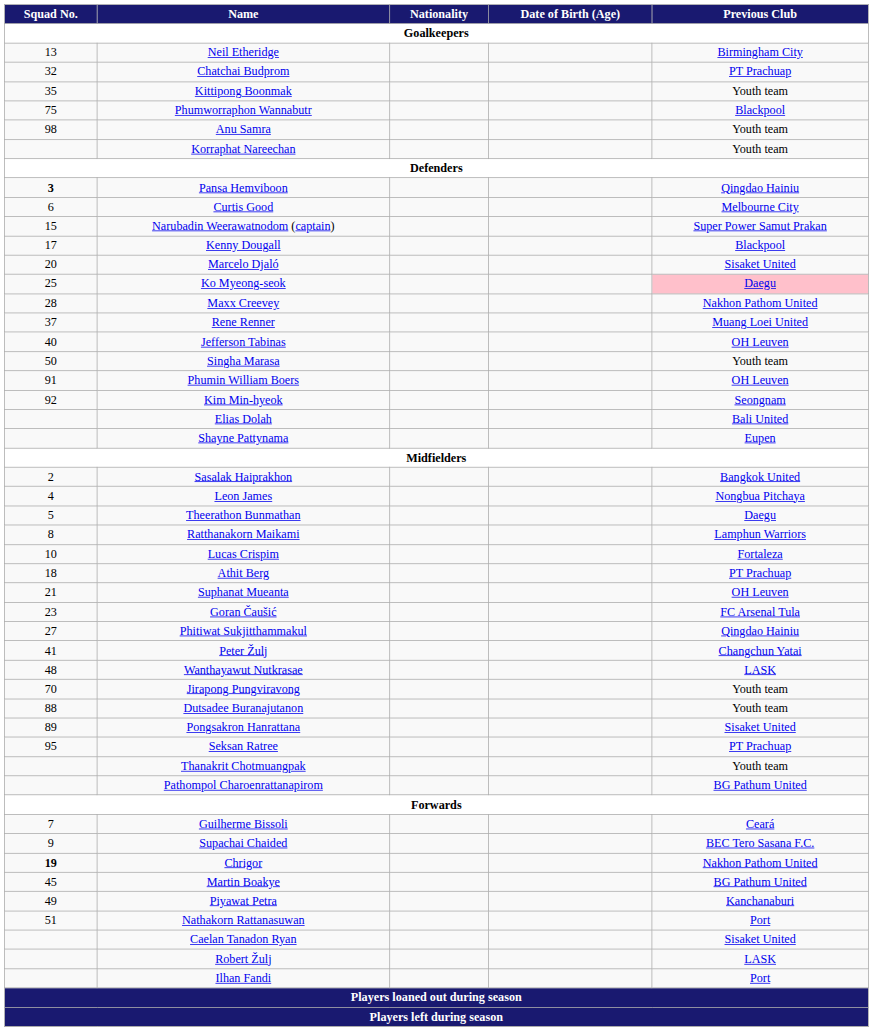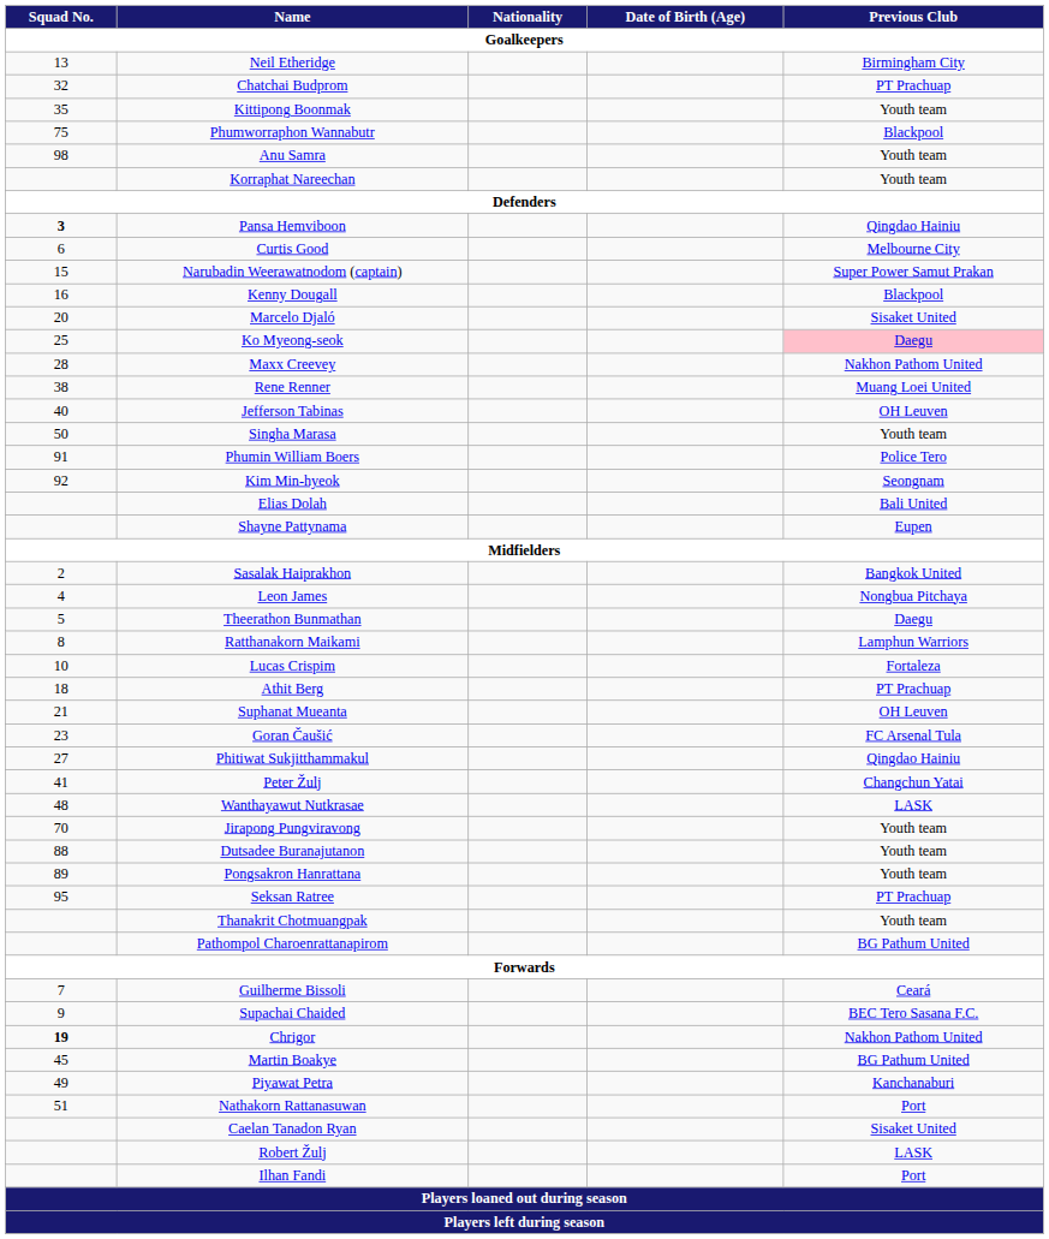 <table class="wikitable" style="text-align:center; font-size:100%; width:90%;">
 <tr>
 <th style="background:midnightblue; color:white; text-align:center;">Squad No.</th>
 <th style="background:midnightblue; color:white; text-align:center;">Name</th>
 <th style="background:midnightblue; color:white; text-align:center;">Nationality</th>
 <th style="background:midnightblue; color:white; text-align:center;">Date of Birth (Age)</th>
 <th style="background:midnightblue; color:white; text-align:center;">Previous Club</th>
 </tr>
 <tr>
 <th colspan="8" style="background:white; color:black; text-align:center">Goalkeepers</th>
 </tr>
 <tr>
 <td>13</td>
 <td><a href='#'>Neil Etheridge</a></td>
 <td></td>
 <td></td>
 <td> <a href='#'>Birmingham City</a></td>
 </tr>
 <tr>
 <td>32</td>
 <td><a href='#'>Chatchai Budprom</a></td>
 <td></td>
 <td></td>
 <td> <a href='#'>PT Prachuap</a></td>
 </tr>
 <tr>
 <td>35</td>
 <td><a href='#'>Kittipong Boonmak</a></td>
 <td></td>
 <td></td>
 <td>Youth team</td>
 </tr>
 <tr>
 <td>75</td>
 <td><a href='#'>Phumworraphon Wannabutr</a></td>
 <td></td>
 <td></td>
 <td> <a href='#'>Blackpool</a></td>
 </tr>
 <tr>
 <td>98</td>
 <td><a href='#'>Anu Samra</a></td>
 <td></td>
 <td></td>
 <td>Youth team</td>
 </tr>
 <tr>
 <td></td>
 <td><a href='#'>Korraphat Nareechan</a></td>
 <td></td>
 <td></td>
 <td>Youth team</td>
 </tr>
 <tr>
 <th colspan="8" style="background:white; color:black; text-align:center">Defenders</th>
 </tr>
 <tr>
 <td><strong>3</strong></td>
 <td><a href='#'>Pansa Hemviboon</a></td>
 <td></td>
 <td></td>
 <td> <a href='#'>Qingdao Hainiu</a></td>
 </tr>
 <tr>
 <td>6</td>
 <td><a href='#'>Curtis Good</a></td>
 <td></td>
 <td></td>
 <td> <a href='#'>Melbourne City</a></td>
 </tr>
 <tr>
 <td>15</td>
 <td><a href='#'>Narubadin Weerawatnodom</a> (<a href='#'>captain</a>)</td>
 <td></td>
 <td></td>
 <td> <a href='#'>Super Power Samut Prakan</a></td>
 </tr>
 <tr>
-<td>17</td>
+<td>16</td>
 <td><a href='#'>Kenny Dougall</a></td>
 <td></td>
 <td></td>
 <td> <a href='#'>Blackpool</a></td>
 </tr>
 <tr>
 <td>20</td>
 <td><a href='#'>Marcelo Djaló</a></td>
 <td></td>
 <td></td>
 <td> <a href='#'>Sisaket United</a></td>
 </tr>
 <tr>
 <td>25</td>
 <td><a href='#'>Ko Myeong-seok</a></td>
 <td></td>
 <td></td>
 <td style="background: pink;"> <a href='#'>Daegu</a></td>
 </tr>
 <tr>
 <td>28</td>
 <td><a href='#'>Maxx Creevey</a></td>
 <td></td>
 <td></td>
 <td> <a href='#'>Nakhon Pathom United</a></td>
 </tr>
 <tr>
-<td>37</td>
+<td>38</td>
 <td><a href='#'>Rene Renner</a></td>
 <td></td>
 <td></td>
 <td> <a href='#'>Muang Loei United</a></td>
 </tr>
 <tr>
 <td>40</td>
 <td><a href='#'>Jefferson Tabinas</a></td>
 <td></td>
 <td></td>
 <td> <a href='#'>OH Leuven</a></td>
 </tr>
 <tr>
 <td>50</td>
 <td><a href='#'>Singha Marasa</a></td>
 <td></td>
 <td></td>
 <td>Youth team</td>
 </tr>
 <tr>
 <td>91</td>
 <td><a href='#'>Phumin William Boers</a></td>
 <td></td>
 <td></td>
-<td> <a href='#'>OH Leuven</a></td>
+<td> <a href='#'>Police Tero</a></td>
 </tr>
 <tr>
 <td>92</td>
 <td><a href='#'>Kim Min-hyeok</a></td>
 <td></td>
 <td></td>
 <td> <a href='#'>Seongnam</a></td>
 </tr>
 <tr>
 <td></td>
 <td><a href='#'>Elias Dolah</a></td>
 <td></td>
 <td></td>
 <td> <a href='#'>Bali United</a></td>
 </tr>
 <tr>
 <td></td>
 <td><a href='#'>Shayne Pattynama</a></td>
 <td></td>
 <td></td>
 <td> <a href='#'>Eupen</a></td>
 </tr>
 <tr>
 <th colspan="8" style="background:white; color:black; text-align:center">Midfielders</th>
 </tr>
 <tr>
 <td>2</td>
 <td><a href='#'>Sasalak Haiprakhon</a></td>
 <td></td>
 <td></td>
 <td> <a href='#'>Bangkok United</a></td>
 </tr>
 <tr>
 <td>4</td>
 <td><a href='#'>Leon James</a></td>
 <td></td>
 <td></td>
 <td> <a href='#'>Nongbua Pitchaya</a></td>
 </tr>
 <tr>
 <td>5</td>
 <td><a href='#'>Theerathon Bunmathan</a></td>
 <td></td>
 <td></td>
 <td> <a href='#'>Daegu</a></td>
 </tr>
 <tr>
 <td>8</td>
 <td><a href='#'>Ratthanakorn Maikami</a></td>
 <td></td>
 <td></td>
 <td> <a href='#'>Lamphun Warriors</a></td>
 </tr>
 <tr>
 <td>10</td>
 <td><a href='#'>Lucas Crispim</a></td>
 <td></td>
 <td></td>
 <td> <a href='#'>Fortaleza</a></td>
 </tr>
 <tr>
 <td>18</td>
 <td><a href='#'>Athit Berg</a></td>
 <td></td>
 <td></td>
 <td> <a href='#'>PT Prachuap</a></td>
 </tr>
 <tr>
 <td>21</td>
 <td><a href='#'>Suphanat Mueanta</a></td>
 <td></td>
 <td></td>
 <td> <a href='#'>OH Leuven</a></td>
 </tr>
 <tr>
 <td>23</td>
 <td><a href='#'>Goran Čaušić</a></td>
 <td></td>
 <td></td>
 <td> <a href='#'>FC Arsenal Tula</a></td>
 </tr>
 <tr>
 <td>27</td>
 <td><a href='#'>Phitiwat Sukjitthammakul</a></td>
 <td></td>
 <td></td>
 <td> <a href='#'>Qingdao Hainiu</a></td>
 </tr>
 <tr>
 <td>41</td>
 <td><a href='#'>Peter Žulj</a></td>
 <td></td>
 <td></td>
 <td> <a href='#'>Changchun Yatai</a></td>
 </tr>
 <tr>
 <td>48</td>
 <td><a href='#'>Wanthayawut Nutkrasae</a></td>
 <td></td>
 <td></td>
 <td> <a href='#'>LASK</a></td>
 </tr>
 <tr>
 <td>70</td>
 <td><a href='#'>Jirapong Pungviravong</a></td>
 <td></td>
 <td></td>
 <td>Youth team</td>
 </tr>
 <tr>
 <td>88</td>
 <td><a href='#'>Dutsadee Buranajutanon</a></td>
 <td></td>
 <td></td>
 <td>Youth team</td>
 </tr>
 <tr>
 <td>89</td>
 <td><a href='#'>Pongsakron Hanrattana</a></td>
 <td></td>
 <td></td>
-<td> <a href='#'>Sisaket United</a></td>
+<td>Youth team</td>
 </tr>
 <tr>
 <td>95</td>
 <td><a href='#'>Seksan Ratree</a></td>
 <td></td>
 <td></td>
 <td> <a href='#'>PT Prachuap</a></td>
 </tr>
 <tr>
 <td></td>
 <td><a href='#'>Thanakrit Chotmuangpak</a></td>
 <td></td>
 <td></td>
 <td>Youth team</td>
 </tr>
 <tr>
 <td></td>
 <td><a href='#'>Pathompol Charoenrattanapirom</a></td>
 <td></td>
 <td></td>
 <td> <a href='#'>BG Pathum United</a></td>
 </tr>
 <tr>
 <th colspan="8" style="background:white; color:black; text-align:center">Forwards</th>
 </tr>
 <tr>
 <td>7</td>
 <td><a href='#'>Guilherme Bissoli</a></td>
 <td></td>
 <td></td>
 <td> <a href='#'>Ceará</a></td>
 </tr>
 <tr>
 <td>9</td>
 <td><a href='#'>Supachai Chaided</a></td>
 <td></td>
 <td></td>
 <td> <a href='#'>BEC Tero Sasana F.C.</a></td>
 </tr>
 <tr>
 <td><strong>19</strong></td>
 <td><a href='#'>Chrigor</a></td>
 <td></td>
 <td></td>
 <td> <a href='#'>Nakhon Pathom United</a></td>
 </tr>
 <tr>
 <td>45</td>
 <td><a href='#'>Martin Boakye</a></td>
 <td></td>
 <td></td>
 <td> <a href='#'>BG Pathum United</a></td>
 </tr>
 <tr>
 <td>49</td>
 <td><a href='#'>Piyawat Petra</a></td>
 <td></td>
 <td></td>
 <td> <a href='#'>Kanchanaburi</a></td>
 </tr>
 <tr>
 <td>51</td>
 <td><a href='#'>Nathakorn Rattanasuwan</a></td>
 <td></td>
 <td></td>
 <td> <a href='#'>Port</a></td>
 </tr>
 <tr>
 <td></td>
 <td><a href='#'>Caelan Tanadon Ryan</a></td>
 <td></td>
 <td></td>
 <td> <a href='#'>Sisaket United</a></td>
 </tr>
 <tr>
 <td></td>
 <td><a href='#'>Robert Žulj</a></td>
 <td></td>
 <td></td>
 <td> <a href='#'>LASK</a></td>
 </tr>
 <tr>
 <td></td>
 <td><a href='#'>Ilhan Fandi</a></td>
 <td></td>
 <td></td>
 <td> <a href='#'>Port</a></td>
 </tr>
 <tr>
 <th colspan="8" style="background:midnightblue; color:white; text-align:center">Players loaned out during season</th>
 </tr>
 <tr>
 <th colspan="8" style="background:midnightblue; color:white; text-align:center">Players left during season</th>
 </tr>
 <tr>
 </tr>
 </table>
